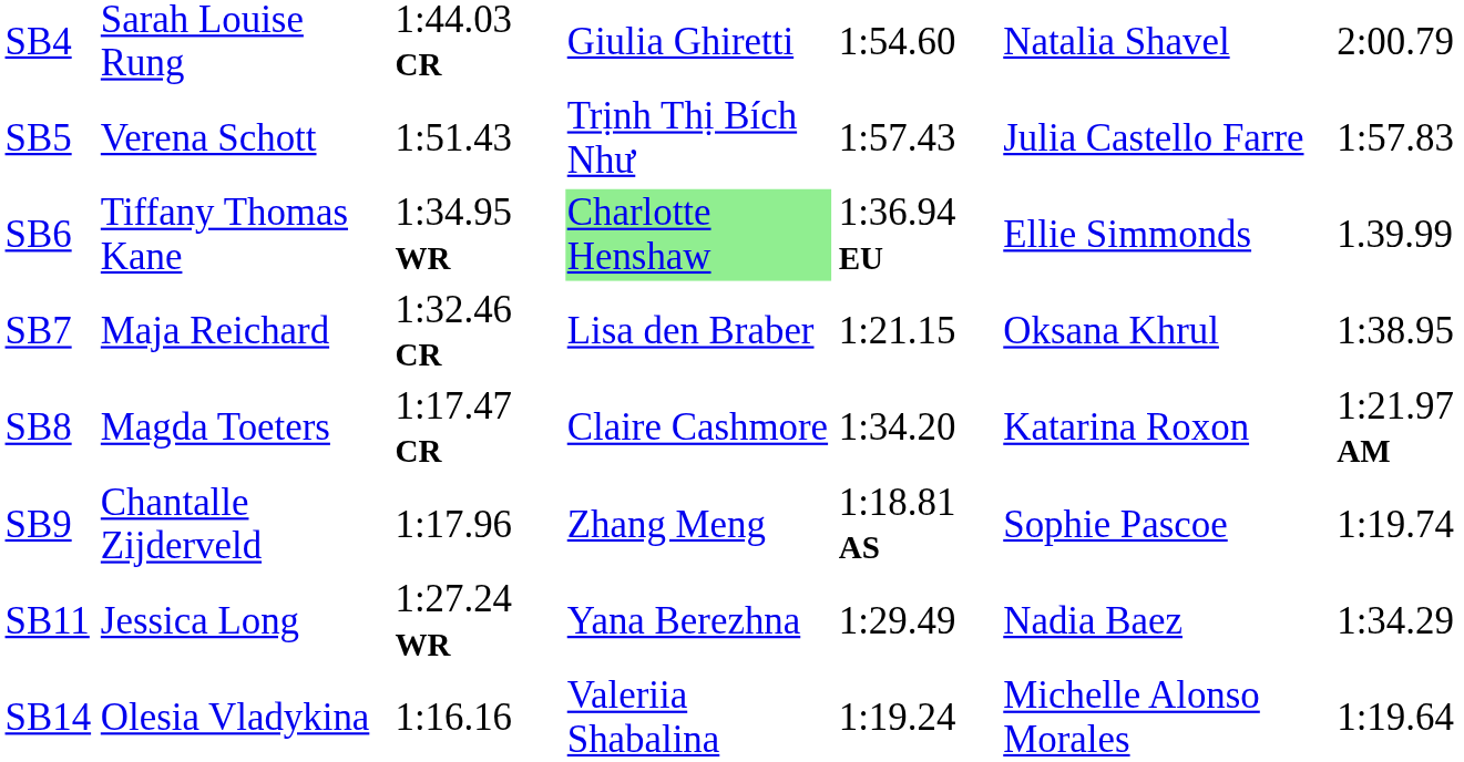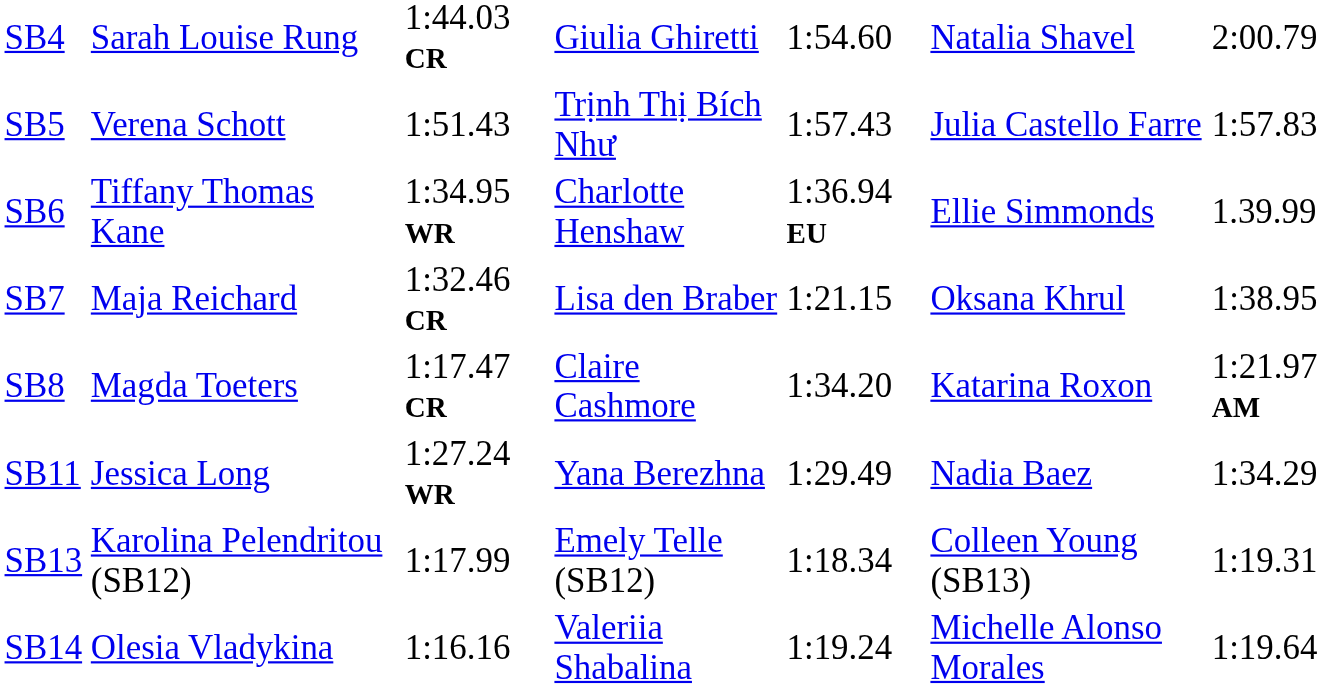 <table>
 <tr>
 <td><a href='#'>SB4</a></td>
 <td><a href='#'>Sarah Louise Rung</a><br></td>
 <td>1:44.03 <small><strong>CR</strong></small></td>
 <td><a href='#'>Giulia Ghiretti</a><br></td>
 <td>1:54.60</td>
 <td><a href='#'>Natalia Shavel</a><br></td>
 <td>2:00.79</td>
 </tr>
 <tr>
 <td><a href='#'>SB5</a></td>
 <td><a href='#'>Verena Schott</a><br></td>
 <td>1:51.43</td>
 <td><a href='#'>Trịnh Thị Bích Như</a><br></td>
 <td>1:57.43</td>
 <td><a href='#'>Julia Castello Farre</a><br></td>
 <td>1:57.83</td>
 </tr>
 <tr>
 <td><a href='#'>SB6</a></td>
 <td><a href='#'>Tiffany Thomas Kane</a><br></td>
 <td>1:34.95 <small><strong>WR</strong></small></td>
-<td style="background: lightgreen;"><a href='#'>Charlotte Henshaw</a><br></td>
+<td><a href='#'>Charlotte Henshaw</a><br></td>
 <td>1:36.94 <small><strong>EU</strong></small></td>
 <td><a href='#'>Ellie Simmonds</a><br></td>
 <td>1.39.99</td>
 </tr>
 <tr>
 <td><a href='#'>SB7</a></td>
 <td><a href='#'>Maja Reichard</a><br></td>
 <td>1:32.46 <small><strong>CR</strong></small></td>
 <td><a href='#'>Lisa den Braber</a><br></td>
 <td>1:21.15</td>
 <td><a href='#'>Oksana Khrul</a><br></td>
 <td>1:38.95</td>
 </tr>
 <tr>
 <td><a href='#'>SB8</a></td>
 <td><a href='#'>Magda Toeters</a><br></td>
 <td>1:17.47 <small><strong>CR</strong></small></td>
 <td><a href='#'>Claire Cashmore</a><br></td>
 <td>1:34.20</td>
 <td><a href='#'>Katarina Roxon</a><br></td>
 <td>1:21.97 <small><strong>AM</strong></small></td>
 </tr>
 <tr>
-<td><a href='#'>SB9</a></td>
-<td><a href='#'>Chantalle Zijderveld</a><br></td>
-<td>1:17.96</td>
-<td><a href='#'>Zhang Meng</a><br></td>
-<td>1:18.81 <small><strong>AS</strong></small></td>
-<td><a href='#'>Sophie Pascoe</a><br></td>
-<td>1:19.74</td>
-</tr>
-<tr>
 <td><a href='#'>SB11</a></td>
 <td><a href='#'>Jessica Long</a><br></td>
 <td>1:27.24 <small><strong>WR</strong></small></td>
 <td><a href='#'>Yana Berezhna</a><br></td>
 <td>1:29.49</td>
 <td><a href='#'>Nadia Baez</a><br></td>
 <td>1:34.29</td>
+</tr>
+<tr>
+<td><a href='#'>SB13</a></td>
+<td><a href='#'>Karolina Pelendritou</a> (SB12)<br></td>
+<td>1:17.99</td>
+<td><a href='#'>Emely Telle</a> (SB12)<br></td>
+<td>1:18.34</td>
+<td><a href='#'>Colleen Young</a> (SB13)<br></td>
+<td>1:19.31</td>
 </tr>
 <tr>
 <td><a href='#'>SB14</a></td>
 <td><a href='#'>Olesia Vladykina</a><br></td>
 <td>1:16.16</td>
 <td><a href='#'>Valeriia Shabalina</a><br></td>
 <td>1:19.24</td>
 <td><a href='#'>Michelle Alonso Morales</a><br></td>
 <td>1:19.64</td>
 </tr>
 </table>
